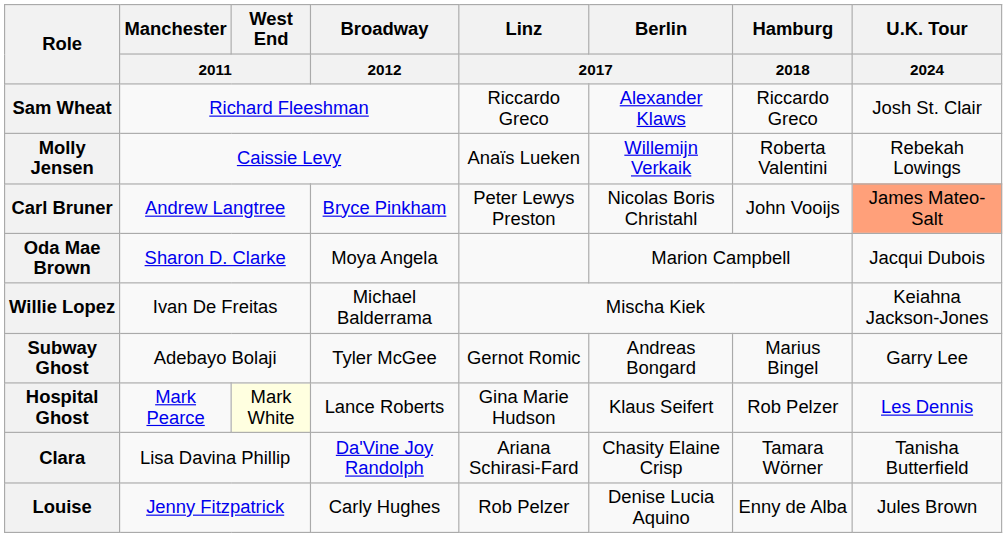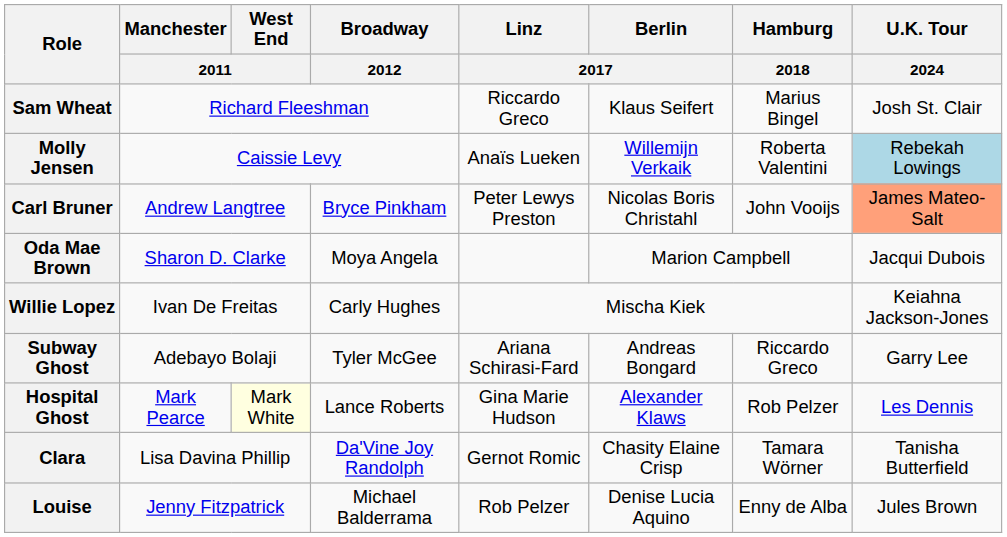 <table class="wikitable" style="text-align:center">
 <tr>
 <th rowspan=2>Role</th>
 <th>Manchester</th>
 <th>West End</th>
 <th>Broadway</th>
 <th>Linz</th>
 <th>Berlin</th>
 <th>Hamburg</th>
 <th>U.K. Tour</th>
 </tr>
 <tr>
 <th colspan=2><small>2011</small></th>
 <th><small>2012</small></th>
 <th colspan=2><small>2017</small></th>
 <th><small>2018</small></th>
 <th><small>2024</small></th>
 </tr>
 <tr>
 <th scope="row">Sam Wheat</th>
 <td colspan="3"><a href='#'>Richard Fleeshman</a></td>
 <td>Riccardo Greco</td>
-<td><a href='#'>Alexander Klaws</a></td>
-<td>Riccardo Greco</td>
+<td>Klaus Seifert</td>
+<td>Marius Bingel</td>
 <td>Josh St. Clair</td>
 </tr>
 <tr>
 <th scope="row">Molly Jensen</th>
 <td colspan="3"><a href='#'>Caissie Levy</a></td>
 <td>Anaïs Lueken</td>
 <td><a href='#'>Willemijn Verkaik</a></td>
 <td>Roberta Valentini</td>
-<td>Rebekah Lowings</td>
+<td style="background: lightblue;">Rebekah Lowings</td>
 </tr>
 <tr>
 <th scope="row">Carl Bruner</th>
 <td colspan="2"><a href='#'>Andrew Langtree</a></td>
 <td><a href='#'>Bryce Pinkham</a></td>
 <td>Peter Lewys Preston</td>
 <td>Nicolas Boris Christahl</td>
 <td>John Vooijs</td>
 <td style="background: lightsalmon;">James Mateo-Salt</td>
 </tr>
 <tr>
 <th scope="row">Oda Mae Brown</th>
 <td colspan="2"><a href='#'>Sharon D. Clarke</a></td>
 <td>Moya Angela</td>
 <td></td>
 <td colspan="2">Marion Campbell</td>
 <td>Jacqui Dubois</td>
 </tr>
 <tr>
 <th scope="row">Willie Lopez</th>
 <td colspan="2">Ivan De Freitas</td>
-<td>Michael Balderrama</td>
+<td>Carly Hughes</td>
 <td colspan="3">Mischa Kiek</td>
 <td>Keiahna Jackson-Jones</td>
 </tr>
 <tr>
 <th scope="row">Subway Ghost</th>
 <td colspan="2">Adebayo Bolaji</td>
 <td>Tyler McGee</td>
-<td>Gernot Romic</td>
+<td>Ariana Schirasi-Fard</td>
 <td>Andreas Bongard</td>
-<td>Marius Bingel</td>
+<td>Riccardo Greco</td>
 <td>Garry Lee</td>
 </tr>
 <tr>
 <th scope="row">Hospital Ghost</th>
 <td><a href='#'>Mark Pearce</a></td>
 <td style="background: lightyellow;">Mark White</td>
 <td>Lance Roberts</td>
 <td>Gina Marie Hudson</td>
-<td>Klaus Seifert</td>
+<td><a href='#'>Alexander Klaws</a></td>
 <td>Rob Pelzer</td>
 <td><a href='#'>Les Dennis</a></td>
 </tr>
 <tr>
 <th scope="row">Clara</th>
 <td colspan="2">Lisa Davina Phillip</td>
 <td><a href='#'>Da'Vine Joy Randolph</a></td>
-<td>Ariana Schirasi-Fard</td>
+<td>Gernot Romic</td>
 <td>Chasity Elaine Crisp</td>
 <td>Tamara Wörner</td>
 <td>Tanisha Butterfield</td>
 </tr>
 <tr>
 <th scope="row">Louise</th>
 <td colspan="2"><a href='#'>Jenny Fitzpatrick</a></td>
-<td>Carly Hughes</td>
+<td>Michael Balderrama</td>
 <td>Rob Pelzer</td>
 <td>Denise Lucia Aquino</td>
 <td>Enny de Alba</td>
 <td>Jules Brown</td>
 </tr>
 </table>
